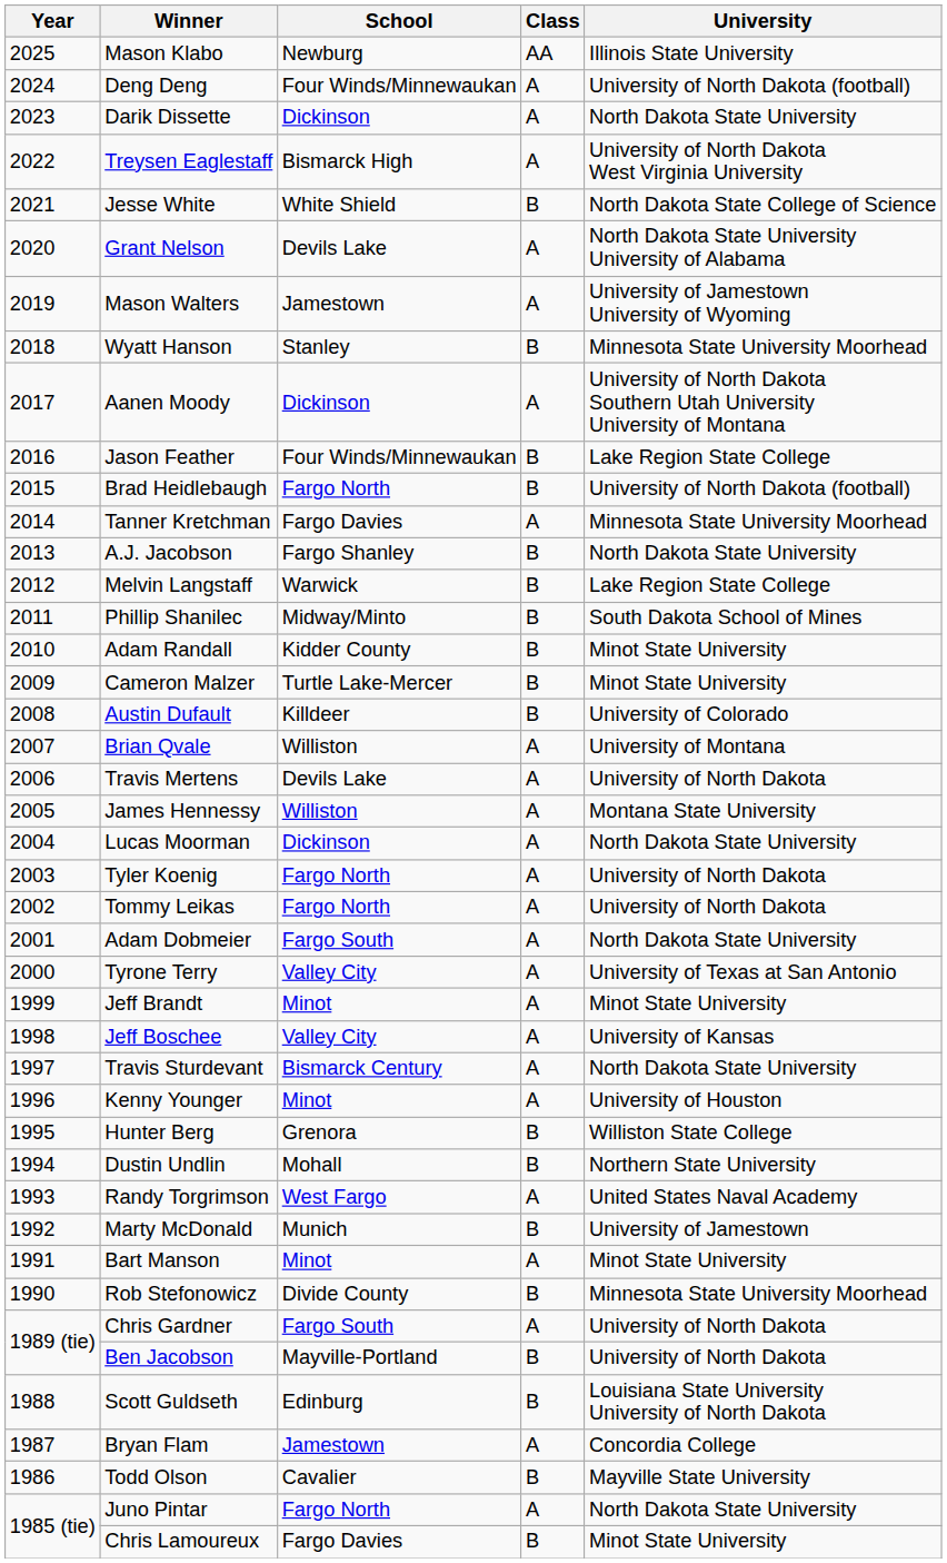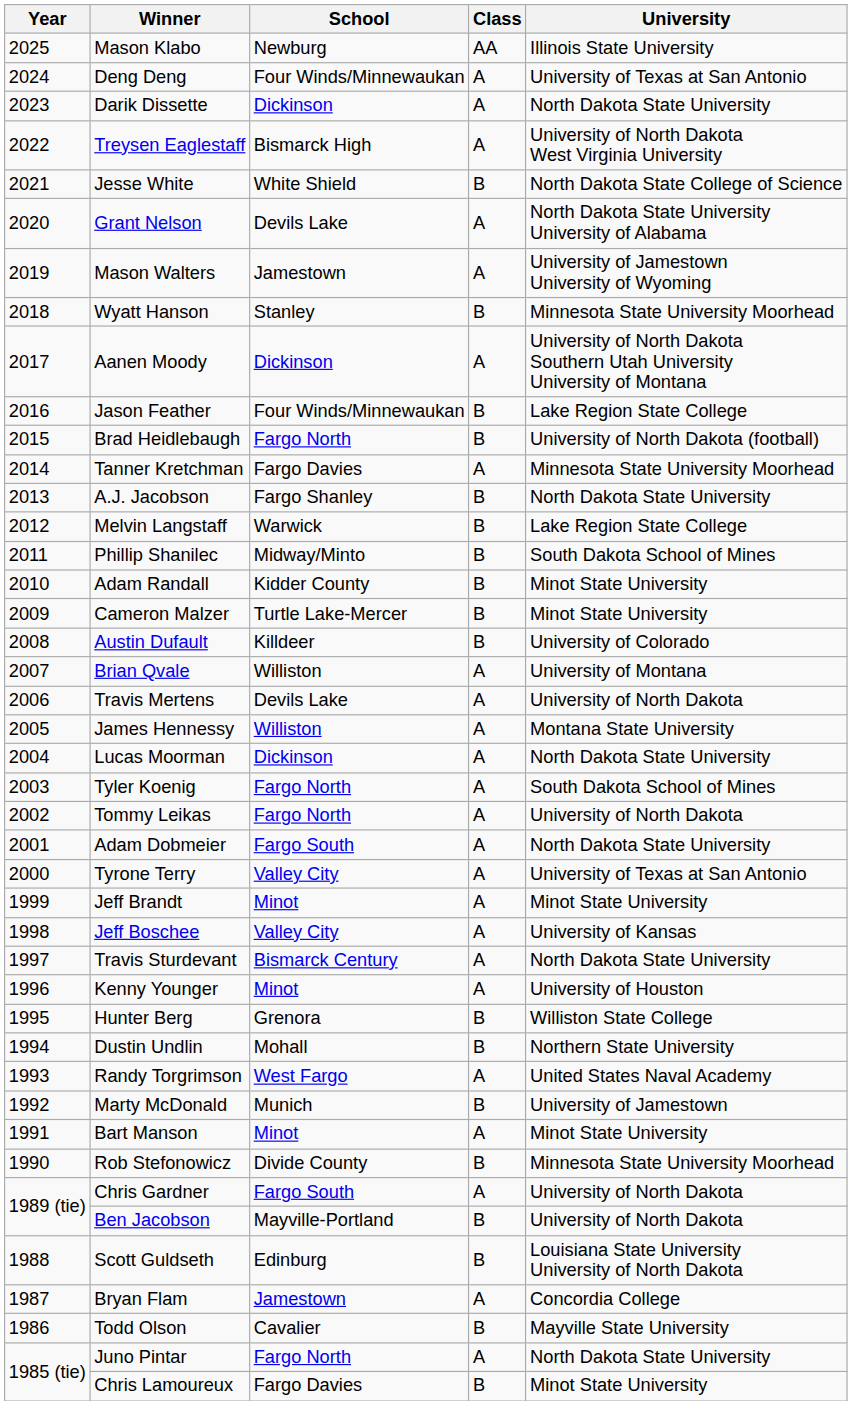 <table class="wikitable sortable">
 <tr>
 <th>Year</th>
 <th>Winner</th>
 <th>School</th>
 <th>Class</th>
 <th>University</th>
 </tr>
 <tr>
 <td>2025</td>
 <td>Mason Klabo</td>
 <td>Newburg</td>
 <td>AA</td>
 <td>Illinois State University</td>
 </tr>
 <tr>
 <td>2024</td>
 <td>Deng Deng</td>
 <td>Four Winds/Minnewaukan</td>
 <td>A</td>
-<td>University of North Dakota (football)</td>
+<td>University of Texas at San Antonio</td>
 </tr>
 <tr>
 <td>2023</td>
 <td>Darik Dissette</td>
 <td><a href='#'>Dickinson</a></td>
 <td>A</td>
 <td>North Dakota State University</td>
 </tr>
 <tr>
 <td>2022</td>
 <td><a href='#'>Treysen Eaglestaff</a></td>
 <td>Bismarck High</td>
 <td>A</td>
 <td>University of North Dakota<br>West Virginia University</td>
 </tr>
 <tr>
 <td>2021</td>
 <td>Jesse White</td>
 <td>White Shield</td>
 <td>B</td>
 <td>North Dakota State College of Science</td>
 </tr>
 <tr>
 <td>2020</td>
 <td><a href='#'>Grant Nelson</a></td>
 <td>Devils Lake</td>
 <td>A</td>
 <td>North Dakota State University<br>University of Alabama</td>
 </tr>
 <tr>
 <td>2019</td>
 <td>Mason Walters</td>
 <td>Jamestown</td>
 <td>A</td>
 <td>University of Jamestown<br>University of Wyoming</td>
 </tr>
 <tr>
 <td>2018</td>
 <td>Wyatt Hanson</td>
 <td>Stanley</td>
 <td>B</td>
 <td>Minnesota State University Moorhead</td>
 </tr>
 <tr>
 <td>2017</td>
 <td>Aanen Moody</td>
 <td><a href='#'>Dickinson</a></td>
 <td>A</td>
 <td>University of North Dakota<br>Southern Utah University<br>University of Montana</td>
 </tr>
 <tr>
 <td>2016</td>
 <td>Jason Feather</td>
 <td>Four Winds/Minnewaukan</td>
 <td>B</td>
 <td>Lake Region State College</td>
 </tr>
 <tr>
 <td>2015</td>
 <td>Brad Heidlebaugh</td>
 <td><a href='#'>Fargo North</a></td>
 <td>B</td>
 <td>University of North Dakota (football)</td>
 </tr>
 <tr>
 <td>2014</td>
 <td>Tanner Kretchman</td>
 <td>Fargo Davies</td>
 <td>A</td>
 <td>Minnesota State University Moorhead</td>
 </tr>
 <tr>
 <td>2013</td>
 <td>A.J. Jacobson</td>
 <td>Fargo Shanley</td>
 <td>B</td>
 <td>North Dakota State University</td>
 </tr>
 <tr>
 <td>2012</td>
 <td>Melvin Langstaff</td>
 <td>Warwick</td>
 <td>B</td>
 <td>Lake Region State College</td>
 </tr>
 <tr>
 <td>2011</td>
 <td>Phillip Shanilec</td>
 <td>Midway/Minto</td>
 <td>B</td>
 <td>South Dakota School of Mines</td>
 </tr>
 <tr>
 <td>2010</td>
 <td>Adam Randall</td>
 <td>Kidder County</td>
 <td>B</td>
 <td>Minot State University</td>
 </tr>
 <tr>
 <td>2009</td>
 <td>Cameron Malzer</td>
 <td>Turtle Lake-Mercer</td>
 <td>B</td>
 <td>Minot State University</td>
 </tr>
 <tr>
 <td>2008</td>
 <td><a href='#'>Austin Dufault</a></td>
 <td>Killdeer</td>
 <td>B</td>
 <td>University of Colorado</td>
 </tr>
 <tr>
 <td>2007</td>
 <td><a href='#'>Brian Qvale</a></td>
 <td>Williston</td>
 <td>A</td>
 <td>University of Montana</td>
 </tr>
 <tr>
 <td>2006</td>
 <td>Travis Mertens</td>
 <td>Devils Lake</td>
 <td>A</td>
 <td>University of North Dakota</td>
 </tr>
 <tr>
 <td>2005</td>
 <td>James Hennessy</td>
 <td><a href='#'>Williston</a></td>
 <td>A</td>
 <td>Montana State University</td>
 </tr>
 <tr>
 <td>2004</td>
 <td>Lucas Moorman</td>
 <td><a href='#'>Dickinson</a></td>
 <td>A</td>
 <td>North Dakota State University</td>
 </tr>
 <tr>
 <td>2003</td>
 <td>Tyler Koenig</td>
 <td><a href='#'>Fargo North</a></td>
 <td>A</td>
-<td>University of North Dakota</td>
+<td>South Dakota School of Mines</td>
 </tr>
 <tr>
 <td>2002</td>
 <td>Tommy Leikas</td>
 <td><a href='#'>Fargo North</a></td>
 <td>A</td>
 <td>University of North Dakota</td>
 </tr>
 <tr>
 <td>2001</td>
 <td>Adam Dobmeier</td>
 <td><a href='#'>Fargo South</a></td>
 <td>A</td>
 <td>North Dakota State University</td>
 </tr>
 <tr>
 <td>2000</td>
 <td>Tyrone Terry</td>
 <td><a href='#'>Valley City</a></td>
 <td>A</td>
 <td>University of Texas at San Antonio</td>
 </tr>
 <tr>
 <td>1999</td>
 <td>Jeff Brandt</td>
 <td><a href='#'>Minot</a></td>
 <td>A</td>
 <td>Minot State University</td>
 </tr>
 <tr>
 <td>1998</td>
 <td><a href='#'>Jeff Boschee</a></td>
 <td><a href='#'>Valley City</a></td>
 <td>A</td>
 <td>University of Kansas</td>
 </tr>
 <tr>
 <td>1997</td>
 <td>Travis Sturdevant</td>
 <td><a href='#'>Bismarck Century</a></td>
 <td>A</td>
 <td>North Dakota State University</td>
 </tr>
 <tr>
 <td>1996</td>
 <td>Kenny Younger</td>
 <td><a href='#'>Minot</a></td>
 <td>A</td>
 <td>University of Houston</td>
 </tr>
 <tr>
 <td>1995</td>
 <td>Hunter Berg</td>
 <td>Grenora</td>
 <td>B</td>
 <td>Williston State College</td>
 </tr>
 <tr>
 <td>1994</td>
 <td>Dustin Undlin</td>
 <td>Mohall</td>
 <td>B</td>
 <td>Northern State University</td>
 </tr>
 <tr>
 <td>1993</td>
 <td>Randy Torgrimson</td>
 <td><a href='#'>West Fargo</a></td>
 <td>A</td>
 <td>United States Naval Academy</td>
 </tr>
 <tr>
 <td>1992</td>
 <td>Marty McDonald</td>
 <td>Munich</td>
 <td>B</td>
 <td>University of Jamestown</td>
 </tr>
 <tr>
 <td>1991</td>
 <td>Bart Manson</td>
 <td><a href='#'>Minot</a></td>
 <td>A</td>
 <td>Minot State University</td>
 </tr>
 <tr>
 <td>1990</td>
 <td>Rob Stefonowicz</td>
 <td>Divide County</td>
 <td>B</td>
 <td>Minnesota State University Moorhead</td>
 </tr>
 <tr>
 <td rowspan="2">1989 (tie)</td>
 <td>Chris Gardner</td>
 <td><a href='#'>Fargo South</a></td>
 <td>A</td>
 <td>University of North Dakota</td>
 </tr>
 <tr>
 <td><a href='#'>Ben Jacobson</a></td>
 <td>Mayville-Portland</td>
 <td>B</td>
 <td>University of North Dakota</td>
 </tr>
 <tr>
 <td>1988</td>
 <td>Scott Guldseth</td>
 <td>Edinburg</td>
 <td>B</td>
 <td>Louisiana State University<br>University of North Dakota</td>
 </tr>
 <tr>
 <td>1987</td>
 <td>Bryan Flam</td>
 <td><a href='#'>Jamestown</a></td>
 <td>A</td>
 <td>Concordia College</td>
 </tr>
 <tr>
 <td>1986</td>
 <td>Todd Olson</td>
 <td>Cavalier</td>
 <td>B</td>
 <td>Mayville State University</td>
 </tr>
 <tr>
 <td rowspan="2">1985 (tie)</td>
 <td>Juno Pintar</td>
 <td><a href='#'>Fargo North</a></td>
 <td>A</td>
 <td>North Dakota State University</td>
 </tr>
 <tr>
 <td>Chris Lamoureux</td>
 <td>Fargo Davies</td>
 <td>B</td>
 <td>Minot State University</td>
 </tr>
 </table>
